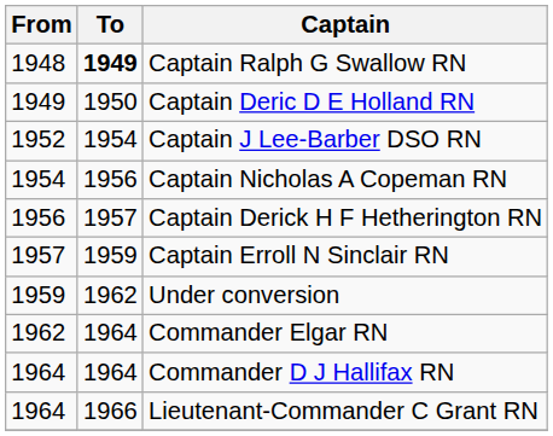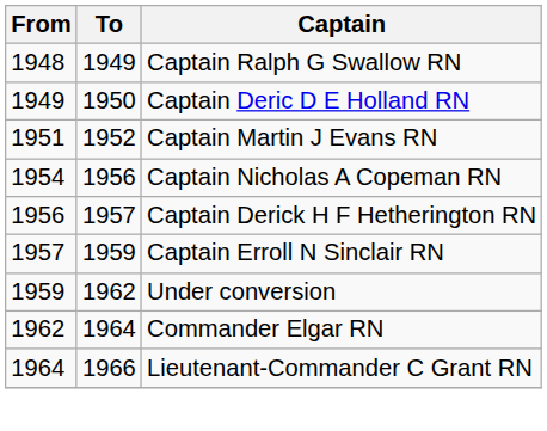 <table class="wikitable" style="text-align:left">
 <tr>
 <th>From</th>
 <th>To</th>
 <th>Captain</th>
 </tr>
 <tr>
 <td>1948</td>
-<td><strong>1949</strong></td>
+<td>1949</td>
 <td>Captain Ralph G Swallow RN</td>
 </tr>
 <tr>
 <td>1949</td>
 <td>1950</td>
 <td>Captain <a href='#'>Deric D E Holland RN</a></td>
 </tr>
 <tr>
+<td>1951</td>
 <td>1952</td>
-<td>1954</td>
-<td>Captain <a href='#'>J Lee-Barber</a> DSO RN</td>
+<td>Captain Martin J Evans RN</td>
 </tr>
 <tr>
 <td>1954</td>
 <td>1956</td>
 <td>Captain Nicholas A Copeman RN</td>
 </tr>
 <tr>
 <td>1956</td>
 <td>1957</td>
 <td>Captain Derick H F Hetherington RN</td>
 </tr>
 <tr>
 <td>1957</td>
 <td>1959</td>
 <td>Captain Erroll N Sinclair RN</td>
 </tr>
 <tr>
 <td>1959</td>
 <td>1962</td>
 <td>Under conversion</td>
 </tr>
 <tr>
 <td>1962</td>
 <td>1964</td>
 <td>Commander Elgar RN</td>
 </tr>
 <tr>
 <td>1964</td>
-<td>1964</td>
-<td>Commander <a href='#'>D J Hallifax</a> RN</td>
-</tr>
-<tr>
-<td>1964</td>
 <td>1966</td>
 <td>Lieutenant-Commander C Grant RN</td>
 </tr>
 <tr>
 </tr>
 </table>
